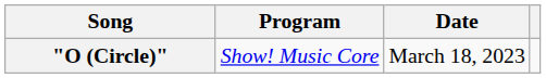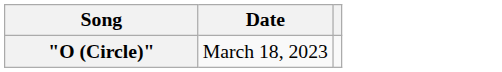 <table class="wikitable plainrowheaders" style="text-align:center">
 <tr>
 <th scope="col" width="150">Song</th>
-<th scope="col">Program</th>
 <th scope="col">Date</th>
 <th scope="col"></th>
 </tr>
 <tr>
 <th scope="row">"O (Circle)"</th>
-<td><em><a href='#'>Show! Music Core</a></em></td>
 <td>March 18, 2023</td>
 <td></td>
 </tr>
 </table>
